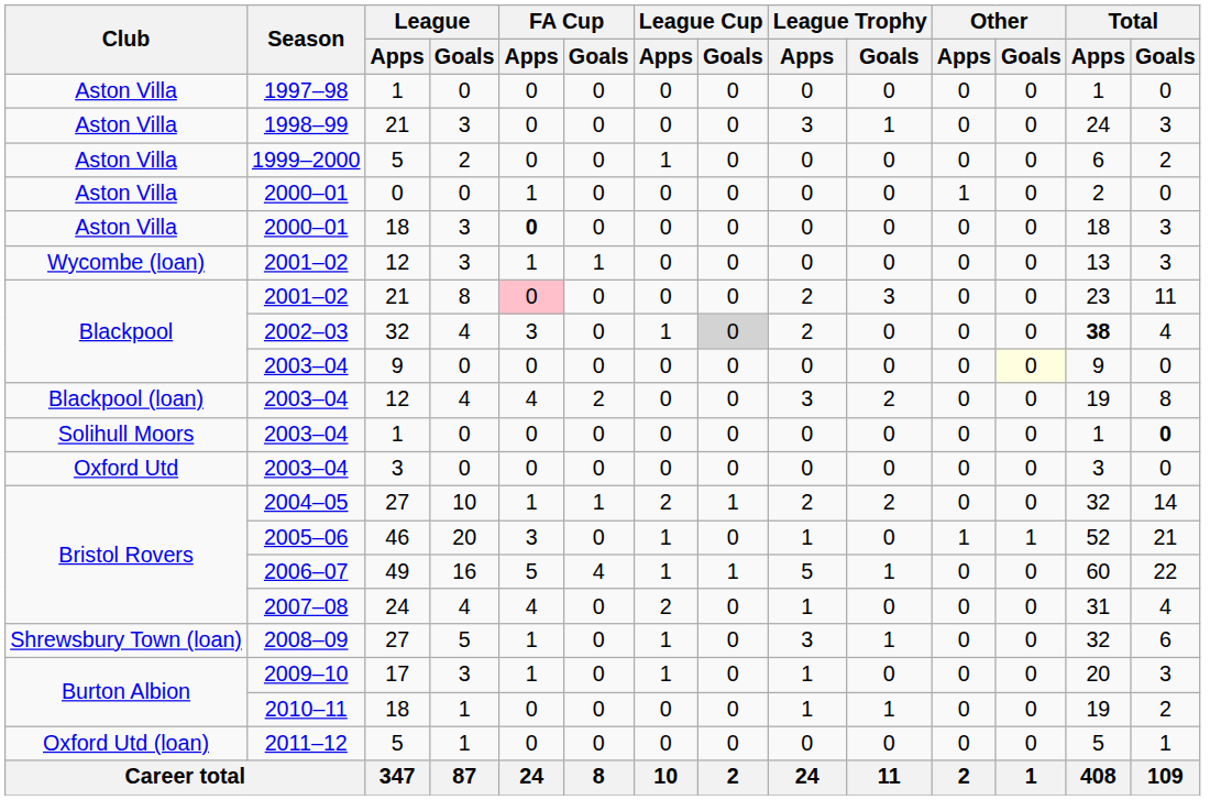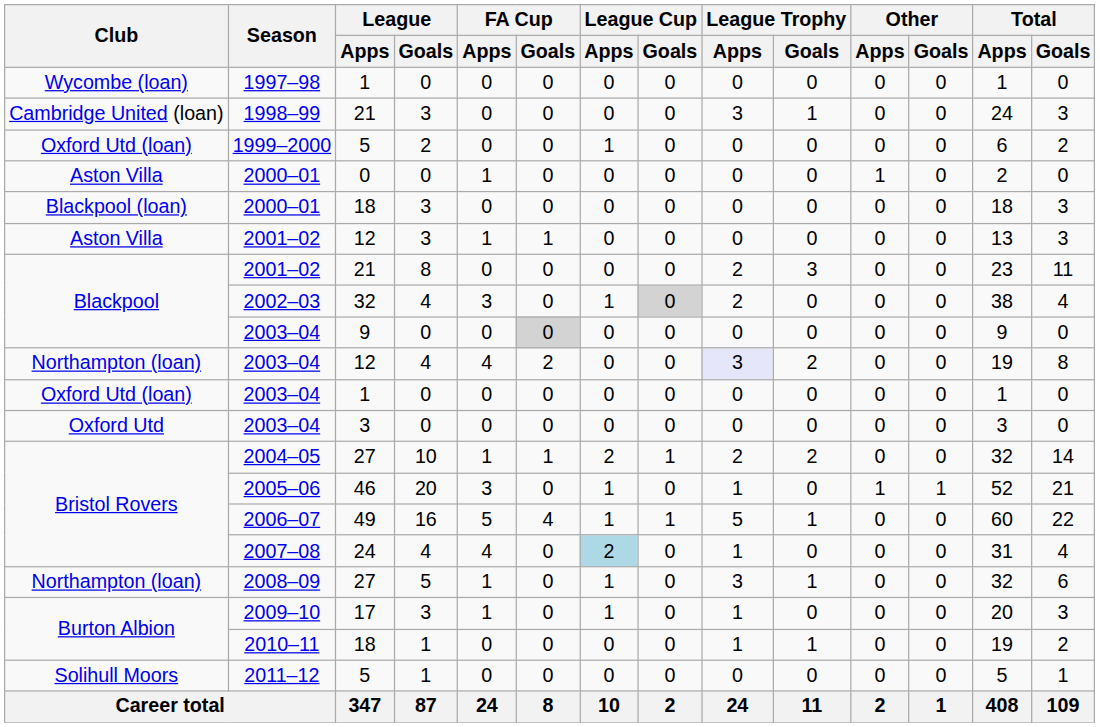 <table class="wikitable" style="text-align: center;">
 <tr>
 <th rowspan="2">Club</th>
 <th rowspan="2">Season</th>
 <th colspan="2">League</th>
 <th colspan="2">FA Cup</th>
 <th colspan="2">League Cup</th>
 <th colspan="2">League Trophy</th>
 <th colspan="2">Other</th>
 <th colspan="2">Total</th>
 </tr>
 <tr>
 <th>Apps</th>
 <th>Goals</th>
 <th>Apps</th>
 <th>Goals</th>
 <th>Apps</th>
 <th>Goals</th>
 <th>Apps</th>
 <th>Goals</th>
 <th>Apps</th>
 <th>Goals</th>
 <th>Apps</th>
 <th>Goals</th>
 </tr>
 <tr>
-<td rowspan="1"><a href='#'>Aston Villa</a></td>
+<td rowspan="1"><a href='#'>Wycombe (loan)</a></td>
 <td><a href='#'>1997–98</a></td>
 <td>1</td>
 <td>0</td>
 <td>0</td>
 <td>0</td>
 <td>0</td>
 <td>0</td>
 <td>0</td>
 <td>0</td>
 <td>0</td>
 <td>0</td>
 <td>1</td>
 <td>0</td>
 </tr>
 <tr>
-<td rowspan="1"><a href='#'>Aston Villa</a></td>
+<td rowspan="1"><a href='#'>Cambridge United</a> (loan)</td>
 <td><a href='#'>1998–99</a></td>
 <td>21</td>
 <td>3</td>
 <td>0</td>
 <td>0</td>
 <td>0</td>
 <td>0</td>
 <td>3</td>
 <td>1</td>
 <td>0</td>
 <td>0</td>
 <td>24</td>
 <td>3</td>
 </tr>
 <tr>
-<td rowspan="1"><a href='#'>Aston Villa</a></td>
+<td rowspan="1"><a href='#'>Oxford Utd (loan)</a></td>
 <td><a href='#'>1999–2000</a></td>
 <td>5</td>
 <td>2</td>
 <td>0</td>
 <td>0</td>
 <td>1</td>
 <td>0</td>
 <td>0</td>
 <td>0</td>
 <td>0</td>
 <td>0</td>
 <td>6</td>
 <td>2</td>
 </tr>
 <tr>
 <td rowspan="1"><a href='#'>Aston Villa</a></td>
 <td><a href='#'>2000–01</a></td>
 <td>0</td>
 <td>0</td>
 <td>1</td>
 <td>0</td>
 <td>0</td>
 <td>0</td>
 <td>0</td>
 <td>0</td>
 <td>1</td>
 <td>0</td>
 <td>2</td>
 <td>0</td>
 </tr>
 <tr>
-<td rowspan="1"><a href='#'>Aston Villa</a></td>
+<td rowspan="1"><a href='#'>Blackpool (loan)</a></td>
 <td><a href='#'>2000–01</a></td>
 <td>18</td>
 <td>3</td>
-<td><strong>0</strong></td>
+<td>0</td>
 <td>0</td>
 <td>0</td>
 <td>0</td>
 <td>0</td>
 <td>0</td>
 <td>0</td>
 <td>0</td>
 <td>18</td>
 <td>3</td>
 </tr>
 <tr>
-<td rowspan="1"><a href='#'>Wycombe (loan)</a></td>
+<td rowspan="1"><a href='#'>Aston Villa</a></td>
 <td><a href='#'>2001–02</a></td>
 <td>12</td>
 <td>3</td>
 <td>1</td>
 <td>1</td>
 <td>0</td>
 <td>0</td>
 <td>0</td>
 <td>0</td>
 <td>0</td>
 <td>0</td>
 <td>13</td>
 <td>3</td>
 </tr>
 <tr>
 <td rowspan="3"><a href='#'>Blackpool</a></td>
 <td><a href='#'>2001–02</a></td>
 <td>21</td>
 <td>8</td>
-<td style="background: pink;">0</td>
+<td>0</td>
 <td>0</td>
 <td>0</td>
 <td>0</td>
 <td>2</td>
 <td>3</td>
 <td>0</td>
 <td>0</td>
 <td>23</td>
 <td>11</td>
 </tr>
 <tr>
 <td><a href='#'>2002–03</a></td>
 <td>32</td>
 <td>4</td>
 <td>3</td>
 <td>0</td>
 <td>1</td>
 <td style="background: lightgrey;">0</td>
 <td>2</td>
 <td>0</td>
 <td>0</td>
 <td>0</td>
-<td><strong>38</strong></td>
+<td>38</td>
 <td>4</td>
 </tr>
 <tr>
 <td><a href='#'>2003–04</a></td>
 <td>9</td>
 <td>0</td>
 <td>0</td>
+<td style="background: lightgrey;">0</td>
 <td>0</td>
 <td>0</td>
 <td>0</td>
 <td>0</td>
 <td>0</td>
 <td>0</td>
-<td style="background: lightyellow;">0</td>
 <td>9</td>
 <td>0</td>
 </tr>
 <tr>
-<td rowspan="1"><a href='#'>Blackpool (loan)</a></td>
+<td rowspan="1"><a href='#'>Northampton (loan)</a></td>
 <td><a href='#'>2003–04</a></td>
 <td>12</td>
 <td>4</td>
 <td>4</td>
 <td>2</td>
 <td>0</td>
 <td>0</td>
-<td>3</td>
+<td style="background: lavender;">3</td>
 <td>2</td>
 <td>0</td>
 <td>0</td>
 <td>19</td>
 <td>8</td>
 </tr>
 <tr>
-<td rowspan="1"><a href='#'>Solihull Moors</a></td>
+<td rowspan="1"><a href='#'>Oxford Utd (loan)</a></td>
 <td><a href='#'>2003–04</a></td>
 <td>1</td>
 <td>0</td>
 <td>0</td>
 <td>0</td>
 <td>0</td>
 <td>0</td>
 <td>0</td>
 <td>0</td>
 <td>0</td>
 <td>0</td>
 <td>1</td>
-<td><strong>0</strong></td>
+<td>0</td>
 </tr>
 <tr>
 <td rowspan="1"><a href='#'>Oxford Utd</a></td>
 <td><a href='#'>2003–04</a></td>
 <td>3</td>
 <td>0</td>
 <td>0</td>
 <td>0</td>
 <td>0</td>
 <td>0</td>
 <td>0</td>
 <td>0</td>
 <td>0</td>
 <td>0</td>
 <td>3</td>
 <td>0</td>
 </tr>
 <tr>
 <td rowspan="4"><a href='#'>Bristol Rovers</a></td>
 <td><a href='#'>2004–05</a></td>
 <td>27</td>
 <td>10</td>
 <td>1</td>
 <td>1</td>
 <td>2</td>
 <td>1</td>
 <td>2</td>
 <td>2</td>
 <td>0</td>
 <td>0</td>
 <td>32</td>
 <td>14</td>
 </tr>
 <tr>
 <td><a href='#'>2005–06</a></td>
 <td>46</td>
 <td>20</td>
 <td>3</td>
 <td>0</td>
 <td>1</td>
 <td>0</td>
 <td>1</td>
 <td>0</td>
 <td>1</td>
 <td>1</td>
 <td>52</td>
 <td>21</td>
 </tr>
 <tr>
 <td><a href='#'>2006–07</a></td>
 <td>49</td>
 <td>16</td>
 <td>5</td>
 <td>4</td>
 <td>1</td>
 <td>1</td>
 <td>5</td>
 <td>1</td>
 <td>0</td>
 <td>0</td>
 <td>60</td>
 <td>22</td>
 </tr>
 <tr>
 <td><a href='#'>2007–08</a></td>
 <td>24</td>
 <td>4</td>
 <td>4</td>
 <td>0</td>
-<td>2</td>
+<td style="background: lightblue;">2</td>
 <td>0</td>
 <td>1</td>
 <td>0</td>
 <td>0</td>
 <td>0</td>
 <td>31</td>
 <td>4</td>
 </tr>
 <tr>
-<td rowspan="1"><a href='#'>Shrewsbury Town (loan)</a></td>
+<td rowspan="1"><a href='#'>Northampton (loan)</a></td>
 <td><a href='#'>2008–09</a></td>
 <td>27</td>
 <td>5</td>
 <td>1</td>
 <td>0</td>
 <td>1</td>
 <td>0</td>
 <td>3</td>
 <td>1</td>
 <td>0</td>
 <td>0</td>
 <td>32</td>
 <td>6</td>
 </tr>
 <tr>
 <td rowspan="2"><a href='#'>Burton Albion</a></td>
 <td><a href='#'>2009–10</a></td>
 <td>17</td>
 <td>3</td>
 <td>1</td>
 <td>0</td>
 <td>1</td>
 <td>0</td>
 <td>1</td>
 <td>0</td>
 <td>0</td>
 <td>0</td>
 <td>20</td>
 <td>3</td>
 </tr>
 <tr>
 <td><a href='#'>2010–11</a></td>
 <td>18</td>
 <td>1</td>
 <td>0</td>
 <td>0</td>
 <td>0</td>
 <td>0</td>
 <td>1</td>
 <td>1</td>
 <td>0</td>
 <td>0</td>
 <td>19</td>
 <td>2</td>
 </tr>
 <tr>
-<td rowspan="1"><a href='#'>Oxford Utd (loan)</a></td>
+<td rowspan="1"><a href='#'>Solihull Moors</a></td>
 <td><a href='#'>2011–12</a></td>
 <td>5</td>
 <td>1</td>
 <td>0</td>
 <td>0</td>
 <td>0</td>
 <td>0</td>
 <td>0</td>
 <td>0</td>
 <td>0</td>
 <td>0</td>
 <td>5</td>
 <td>1</td>
 </tr>
 <tr |->
 <th colspan="2">Career total</th>
 <th>347</th>
 <th>87</th>
 <th>24</th>
 <th>8</th>
 <th>10</th>
 <th>2</th>
 <th>24</th>
 <th>11</th>
 <th>2</th>
 <th>1</th>
 <th>408</th>
 <th>109</th>
 </tr>
 </table>
